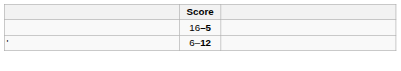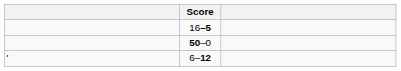 <table class="wikitable" style="text-align: center;">
 <tr>
 <th width=280></th>
 <th width=60>Score</th>
 <th width=280></th>
 </tr>
 <tr>
 <td align=left><strong></td>
 <td></strong>16<strong>–5</td>
 <td align=left></td>
 </tr>
 <tr>
+<td align=left></strong></td>
+<td><strong>50</strong>–0</td>
+<td align=left></td>
+</tr>
+<tr>
 <td align=left>'</td>
 <td>6–<strong>12</strong></td>
 <td align=left><strong></td>
 </tr>
 </table>
